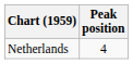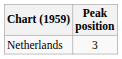 <table class="wikitable sortable">
 <tr>
 <th>Chart (1959)</th>
 <th>Peak<br>position</th>
 </tr>
 <tr>
 <td>Netherlands</td>
-<td align="center">4</td>
+<td align="center">3</td>
 </tr>
 </table>
